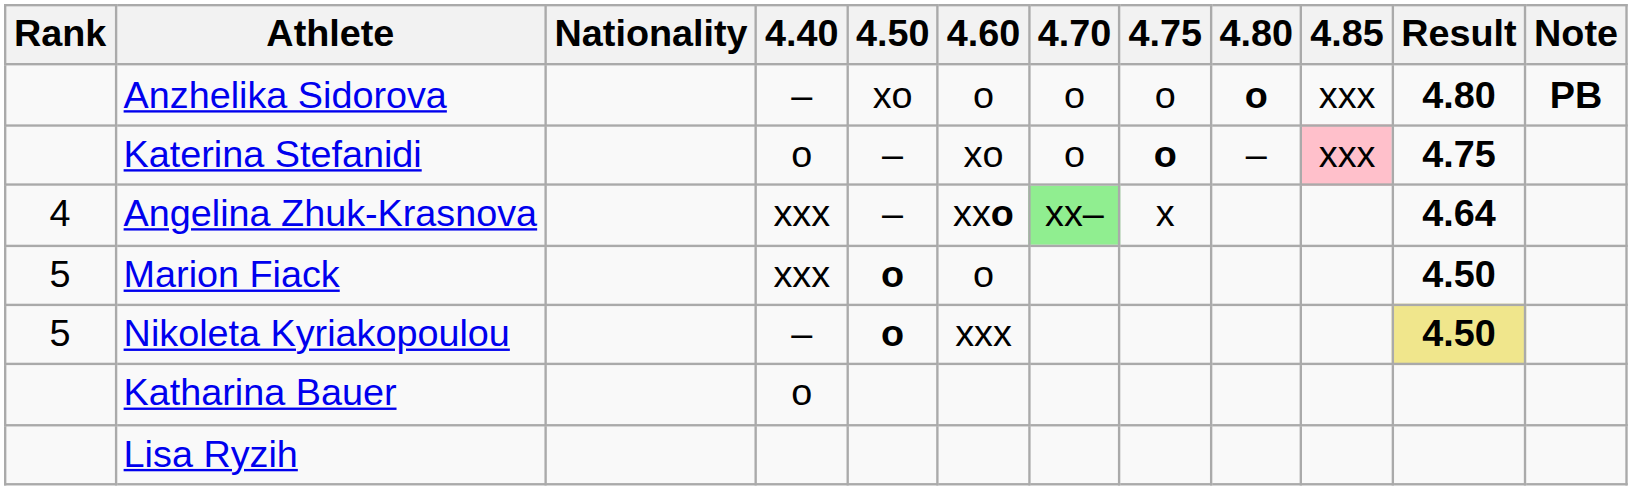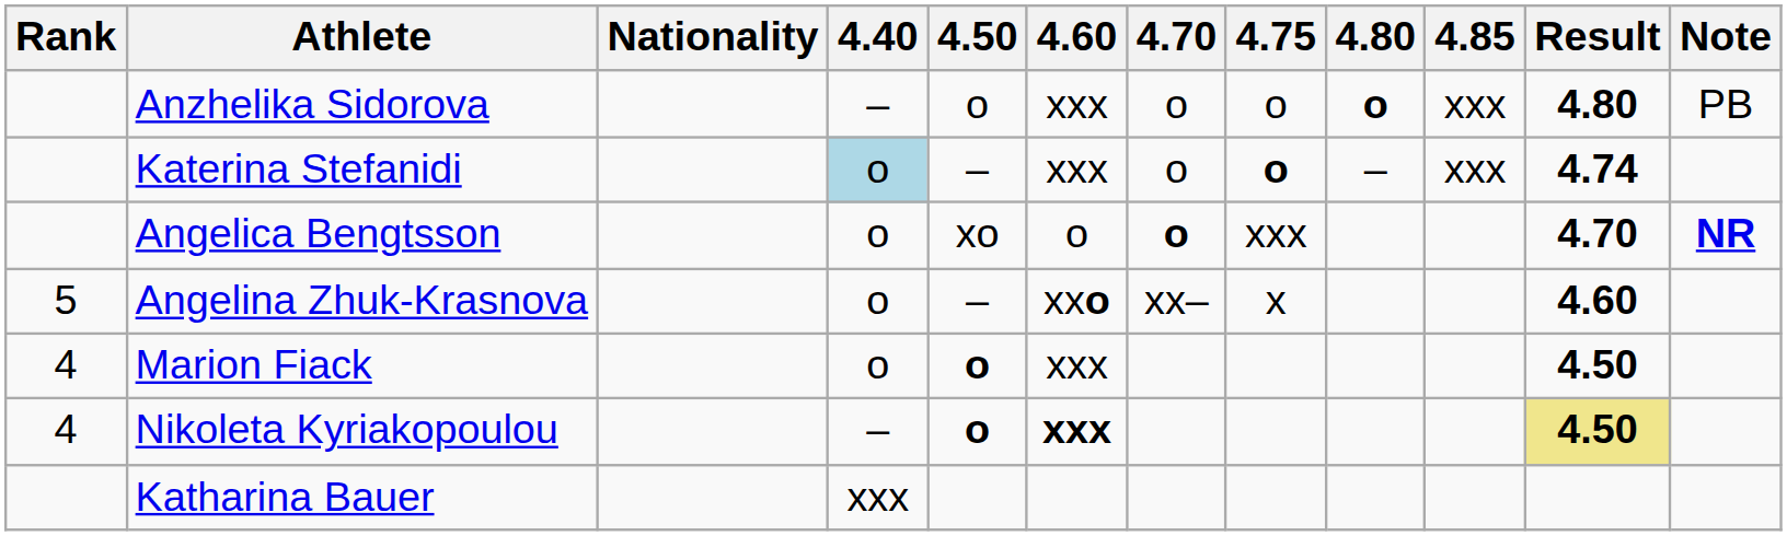 <table class="wikitable sortable" style="text-align:center">
 <tr>
 <th>Rank</th>
 <th>Athlete</th>
 <th>Nationality</th>
 <th>4.40</th>
 <th>4.50</th>
 <th>4.60</th>
 <th>4.70</th>
 <th>4.75</th>
 <th>4.80</th>
 <th>4.85</th>
 <th>Result</th>
 <th>Note</th>
 </tr>
 <tr>
 <td></td>
 <td align=left><a href='#'>Anzhelika Sidorova</a></td>
 <td align=left></td>
 <td>–</td>
-<td>xo</td>
 <td>o</td>
+<td>xxx</td>
 <td>o</td>
 <td>o</td>
 <td><strong>o</strong></td>
 <td>xxx</td>
 <td><strong>4.80</strong></td>
-<td><strong>PB</strong></td>
+<td>PB</td>
 </tr>
 <tr>
 <td></td>
 <td align=left><a href='#'>Katerina Stefanidi</a></td>
 <td align=left></td>
+<td style="background: lightblue;">o</td>
+<td>–</td>
+<td>xxx</td>
 <td>o</td>
+<td><strong>o</strong></td>
 <td>–</td>
+<td>xxx</td>
+<td><strong>4.74</strong></td>
+<td></td>
+</tr>
+<tr>
+<td></td>
+<td align=left><a href='#'>Angelica Bengtsson</a></td>
+<td align=left></td>
+<td>o</td>
 <td>xo</td>
 <td>o</td>
 <td><strong>o</strong></td>
+<td>xxx</td>
+<td></td>
+<td></td>
+<td><strong>4.70</strong></td>
+<td><strong><a href='#'>NR</a></strong></td>
+</tr>
+<tr>
+<td>5</td>
+<td align=left><a href='#'>Angelina Zhuk-Krasnova</a></td>
+<td align=left></td>
+<td>o</td>
 <td>–</td>
-<td style="background: pink;">xxx</td>
-<td><strong>4.75</strong></td>
+<td>xx<strong>o</strong></td>
+<td>xx–</td>
+<td>x</td>
+<td></td>
+<td></td>
+<td><strong>4.60</strong></td>
 <td></td>
 </tr>
 <tr>
 <td>4</td>
-<td align=left><a href='#'>Angelina Zhuk-Krasnova</a></td>
-<td align=left></td>
-<td>xxx</td>
-<td>–</td>
-<td>xx<strong>o</strong></td>
-<td style="background: lightgreen;">xx–</td>
-<td>x</td>
-<td></td>
-<td></td>
-<td><strong>4.64</strong></td>
-<td></td>
-</tr>
-<tr>
-<td>5</td>
 <td align=left><a href='#'>Marion Fiack</a></td>
 <td align=left></td>
+<td>o</td>
+<td><strong>o</strong></td>
 <td>xxx</td>
-<td><strong>o</strong></td>
-<td>o</td>
 <td></td>
 <td></td>
 <td></td>
 <td></td>
 <td><strong>4.50</strong></td>
 <td></td>
 </tr>
 <tr>
-<td>5</td>
+<td>4</td>
 <td align=left><a href='#'>Nikoleta Kyriakopoulou</a></td>
 <td align=left></td>
 <td>–</td>
 <td><strong>o</strong></td>
-<td>xxx</td>
+<td><strong>xxx</strong></td>
 <td></td>
 <td></td>
 <td></td>
 <td></td>
 <td style="background: khaki;"><strong>4.50</strong></td>
 <td></td>
 </tr>
 <tr>
 <td></td>
 <td align=left><a href='#'>Katharina Bauer</a></td>
 <td align=left></td>
-<td>o</td>
-<td></td>
-<td></td>
-<td></td>
-<td></td>
-<td></td>
-<td></td>
-<td><strong></strong></td>
-<td></td>
-</tr>
-<tr>
-<td></td>
-<td align=left><a href='#'>Lisa Ryzih</a></td>
-<td align=left></td>
-<td></td>
+<td>xxx</td>
 <td></td>
 <td></td>
 <td></td>
 <td></td>
 <td></td>
 <td></td>
 <td><strong></strong></td>
 <td></td>
 </tr>
 </table>
